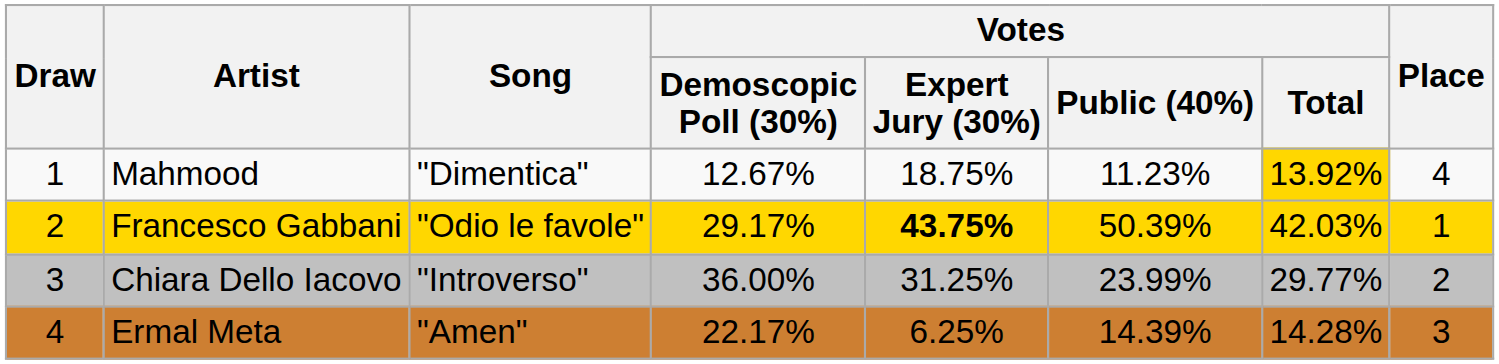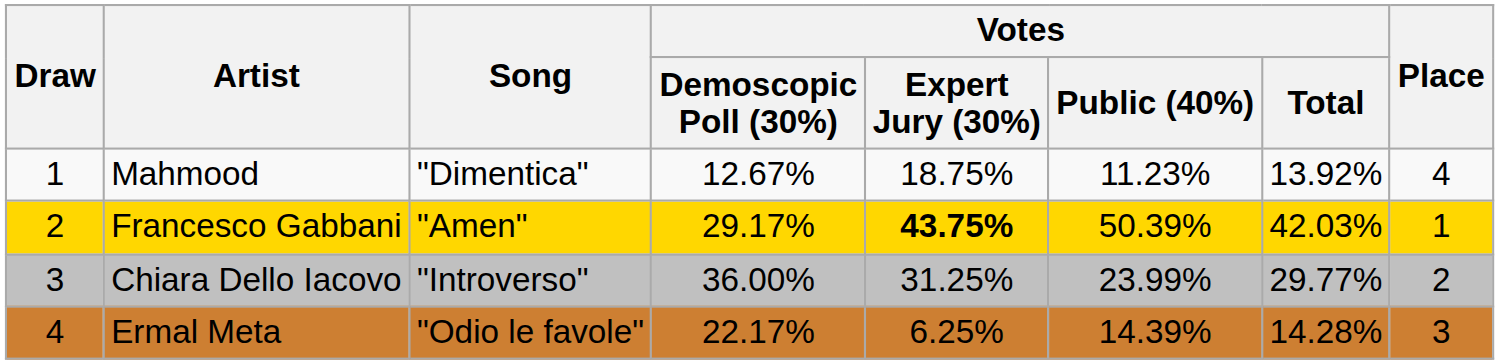 <table class="sortable wikitable" style="margin: 1em auto 1em auto; text-align:center">
 <tr>
 <th rowspan="2">Draw</th>
 <th rowspan="2">Artist</th>
 <th rowspan="2">Song</th>
 <th colspan="4" class="unsortable">Votes</th>
 <th rowspan="2">Place</th>
 </tr>
 <tr>
 <th>Demoscopic<br>Poll (30%)</th>
 <th>Expert<br>Jury (30%)</th>
 <th>Public (40%)</th>
 <th>Total</th>
 </tr>
 <tr>
 <td>1</td>
 <td align="left">Mahmood</td>
 <td align="left">"Dimentica"</td>
 <td>12.67%</td>
 <td>18.75%</td>
 <td>11.23%</td>
-<td style="background: gold;">13.92%</td>
+<td>13.92%</td>
 <td>4</td>
 </tr>
 <tr style="background:gold">
 <td>2</td>
 <td align="left">Francesco Gabbani</td>
-<td align="left">"Odio le favole"</td>
+<td align="left">"Amen"</td>
 <td>29.17%</td>
 <td><strong>43.75%</strong></td>
 <td>50.39%</td>
 <td>42.03%</td>
 <td>1</td>
 </tr>
 <tr style="background:silver">
 <td>3</td>
 <td align="left">Chiara Dello Iacovo</td>
 <td align="left">"Introverso"</td>
 <td>36.00%</td>
 <td>31.25%</td>
 <td>23.99%</td>
 <td>29.77%</td>
 <td>2</td>
 </tr>
 <tr style="background:#cd7f32">
 <td>4</td>
 <td align="left">Ermal Meta</td>
-<td align="left">"Amen"</td>
+<td align="left">"Odio le favole"</td>
 <td>22.17%</td>
 <td>6.25%</td>
 <td>14.39%</td>
 <td>14.28%</td>
 <td>3</td>
 </tr>
 </table>
